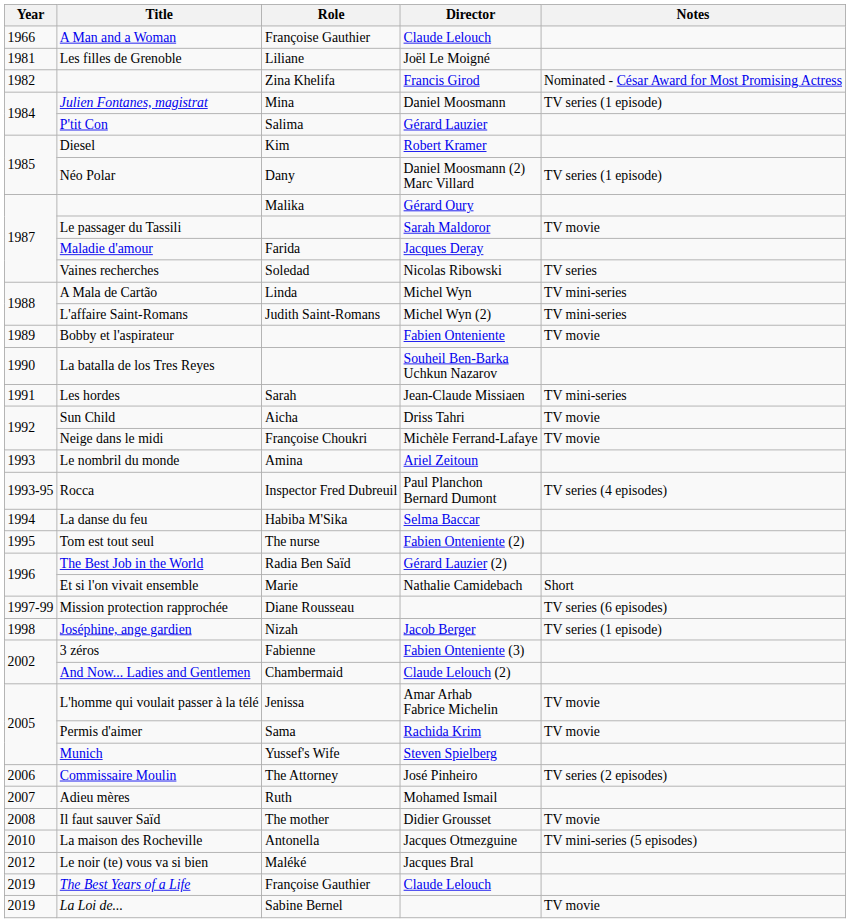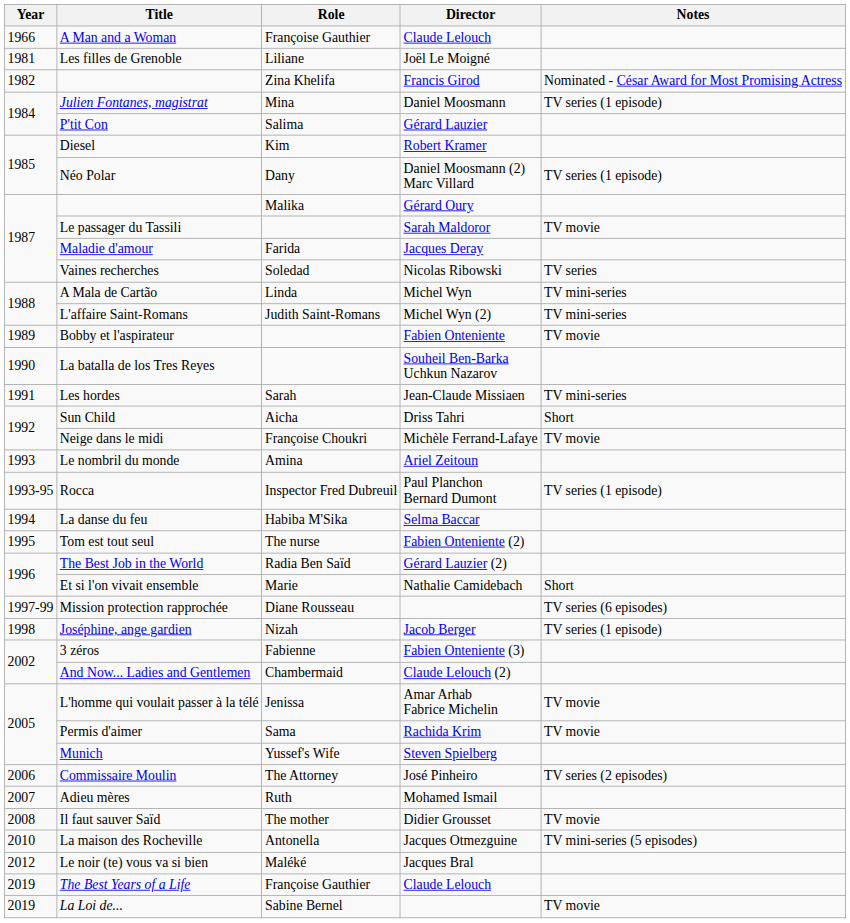 <table class="wikitable sortable">
 <tr>
 <th>Year</th>
 <th>Title</th>
 <th>Role</th>
 <th>Director</th>
 <th class="unsortable">Notes</th>
 </tr>
 <tr>
 <td rowspan=1>1966</td>
 <td><a href='#'>A Man and a Woman</a></td>
 <td>Françoise Gauthier</td>
 <td><a href='#'>Claude Lelouch</a></td>
 <td></td>
 </tr>
 <tr>
 <td rowspan=1>1981</td>
 <td>Les filles de Grenoble</td>
 <td>Liliane</td>
 <td>Joël Le Moigné</td>
 <td></td>
 </tr>
 <tr>
 <td rowspan=1>1982</td>
 <td></td>
 <td>Zina Khelifa</td>
 <td><a href='#'>Francis Girod</a></td>
 <td>Nominated - <a href='#'>César Award for Most Promising Actress</a></td>
 </tr>
 <tr>
 <td rowspan=2>1984</td>
 <td><em><a href='#'>Julien Fontanes, magistrat</a></em></td>
 <td>Mina</td>
 <td>Daniel Moosmann</td>
 <td>TV series (1 episode)</td>
 </tr>
 <tr>
 <td><a href='#'>P'tit Con</a></td>
 <td>Salima</td>
 <td><a href='#'>Gérard Lauzier</a></td>
 <td></td>
 </tr>
 <tr>
 <td rowspan=2>1985</td>
 <td>Diesel</td>
 <td>Kim</td>
 <td><a href='#'>Robert Kramer</a></td>
 <td></td>
 </tr>
 <tr>
 <td>Néo Polar</td>
 <td>Dany</td>
 <td>Daniel Moosmann (2)<br>Marc Villard</td>
 <td>TV series (1 episode)</td>
 </tr>
 <tr>
 <td rowspan=4>1987</td>
 <td></td>
 <td>Malika</td>
 <td><a href='#'>Gérard Oury</a></td>
 <td></td>
 </tr>
 <tr>
 <td>Le passager du Tassili</td>
 <td></td>
 <td><a href='#'>Sarah Maldoror</a></td>
 <td>TV movie</td>
 </tr>
 <tr>
 <td><a href='#'>Maladie d'amour</a></td>
 <td>Farida</td>
 <td><a href='#'>Jacques Deray</a></td>
 <td></td>
 </tr>
 <tr>
 <td>Vaines recherches</td>
 <td>Soledad</td>
 <td>Nicolas Ribowski</td>
 <td>TV series</td>
 </tr>
 <tr>
 <td rowspan=2>1988</td>
 <td>A Mala de Cartão</td>
 <td>Linda</td>
 <td>Michel Wyn</td>
 <td>TV mini-series</td>
 </tr>
 <tr>
 <td>L'affaire Saint-Romans</td>
 <td>Judith Saint-Romans</td>
 <td>Michel Wyn (2)</td>
 <td>TV mini-series</td>
 </tr>
 <tr>
 <td rowspan=1>1989</td>
 <td>Bobby et l'aspirateur</td>
 <td></td>
 <td><a href='#'>Fabien Onteniente</a></td>
 <td>TV movie</td>
 </tr>
 <tr>
 <td rowspan=1>1990</td>
 <td>La batalla de los Tres Reyes</td>
 <td></td>
 <td><a href='#'>Souheil Ben-Barka</a><br>Uchkun Nazarov</td>
 <td></td>
 </tr>
 <tr>
 <td rowspan=1>1991</td>
 <td>Les hordes</td>
 <td>Sarah</td>
 <td>Jean-Claude Missiaen</td>
 <td>TV mini-series</td>
 </tr>
 <tr>
 <td rowspan=2>1992</td>
 <td>Sun Child</td>
 <td>Aicha</td>
 <td>Driss Tahri</td>
-<td>TV movie</td>
+<td>Short</td>
 </tr>
 <tr>
 <td>Neige dans le midi</td>
 <td>Françoise Choukri</td>
 <td>Michèle Ferrand-Lafaye</td>
 <td>TV movie</td>
 </tr>
 <tr>
 <td rowspan=1>1993</td>
 <td>Le nombril du monde</td>
 <td>Amina</td>
 <td><a href='#'>Ariel Zeitoun</a></td>
 <td></td>
 </tr>
 <tr>
 <td rowspan=1>1993-95</td>
 <td>Rocca</td>
 <td>Inspector Fred Dubreuil</td>
 <td>Paul Planchon<br>Bernard Dumont</td>
-<td>TV series (4 episodes)</td>
+<td>TV series (1 episode)</td>
 </tr>
 <tr>
 <td rowspan=1>1994</td>
 <td>La danse du feu</td>
 <td>Habiba M'Sika</td>
 <td><a href='#'>Selma Baccar</a></td>
 <td></td>
 </tr>
 <tr>
 <td rowspan=1>1995</td>
 <td>Tom est tout seul</td>
 <td>The nurse</td>
 <td><a href='#'>Fabien Onteniente</a> (2)</td>
 <td></td>
 </tr>
 <tr>
 <td rowspan=2>1996</td>
 <td><a href='#'>The Best Job in the World</a></td>
 <td>Radia Ben Saïd</td>
 <td><a href='#'>Gérard Lauzier</a> (2)</td>
 <td></td>
 </tr>
 <tr>
 <td>Et si l'on vivait ensemble</td>
 <td>Marie</td>
 <td>Nathalie Camidebach</td>
 <td>Short</td>
 </tr>
 <tr>
 <td rowspan=1>1997-99</td>
 <td>Mission protection rapprochée</td>
 <td>Diane Rousseau</td>
 <td></td>
 <td>TV series (6 episodes)</td>
 </tr>
 <tr>
 <td rowspan=1>1998</td>
 <td><a href='#'>Joséphine, ange gardien</a></td>
 <td>Nizah</td>
 <td><a href='#'>Jacob Berger</a></td>
 <td>TV series (1 episode)</td>
 </tr>
 <tr>
 <td rowspan=2>2002</td>
 <td>3 zéros</td>
 <td>Fabienne</td>
 <td><a href='#'>Fabien Onteniente</a> (3)</td>
 <td></td>
 </tr>
 <tr>
 <td><a href='#'>And Now... Ladies and Gentlemen</a></td>
 <td>Chambermaid</td>
 <td><a href='#'>Claude Lelouch</a> (2)</td>
 <td></td>
 </tr>
 <tr>
 <td rowspan=3>2005</td>
 <td>L'homme qui voulait passer à la télé</td>
 <td>Jenissa</td>
 <td>Amar Arhab<br>Fabrice Michelin</td>
 <td>TV movie</td>
 </tr>
 <tr>
 <td>Permis d'aimer</td>
 <td>Sama</td>
 <td><a href='#'>Rachida Krim</a></td>
 <td>TV movie</td>
 </tr>
 <tr>
 <td><a href='#'>Munich</a></td>
 <td>Yussef's Wife</td>
 <td><a href='#'>Steven Spielberg</a></td>
 <td></td>
 </tr>
 <tr>
 <td rowspan=1>2006</td>
 <td><a href='#'>Commissaire Moulin</a></td>
 <td>The Attorney</td>
 <td>José Pinheiro</td>
 <td>TV series (2 episodes)</td>
 </tr>
 <tr>
 <td rowspan=1>2007</td>
 <td>Adieu mères</td>
 <td>Ruth</td>
 <td>Mohamed Ismail</td>
 <td></td>
 </tr>
 <tr>
 <td rowspan=1>2008</td>
 <td>Il faut sauver Saïd</td>
 <td>The mother</td>
 <td>Didier Grousset</td>
 <td>TV movie</td>
 </tr>
 <tr>
 <td rowspan=1>2010</td>
 <td>La maison des Rocheville</td>
 <td>Antonella</td>
 <td>Jacques Otmezguine</td>
 <td>TV mini-series (5 episodes)</td>
 </tr>
 <tr>
 <td rowspan=1>2012</td>
 <td>Le noir (te) vous va si bien</td>
 <td>Maléké</td>
 <td>Jacques Bral</td>
 <td></td>
 </tr>
 <tr>
 <td rowspan=1>2019</td>
 <td><em><a href='#'>The Best Years of a Life</a></em></td>
 <td>Françoise Gauthier</td>
 <td><a href='#'>Claude Lelouch</a></td>
 <td></td>
 </tr>
 <tr>
 <td>2019</td>
 <td><em>La Loi de...</em></td>
 <td>Sabine Bernel</td>
 <td></td>
 <td>TV movie</td>
 </tr>
 </table>
